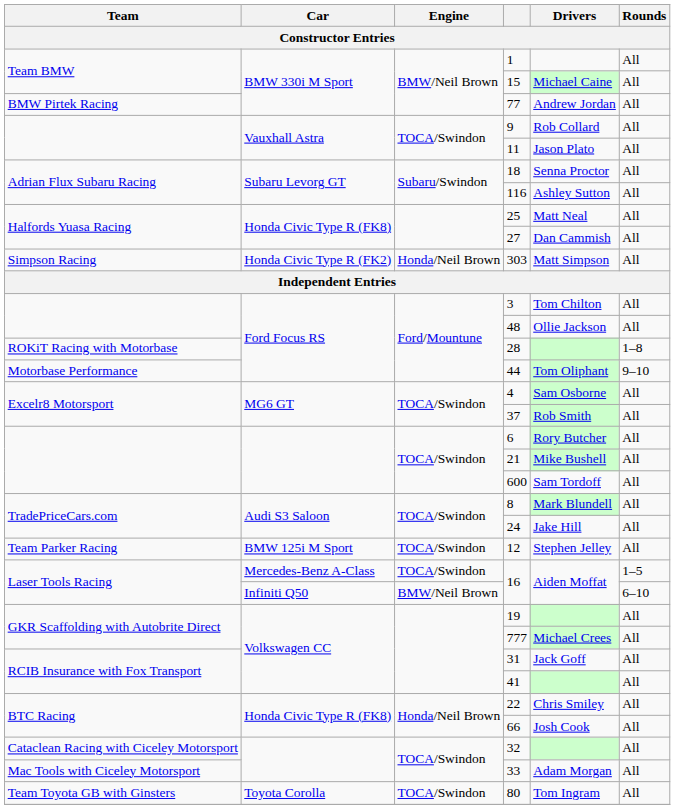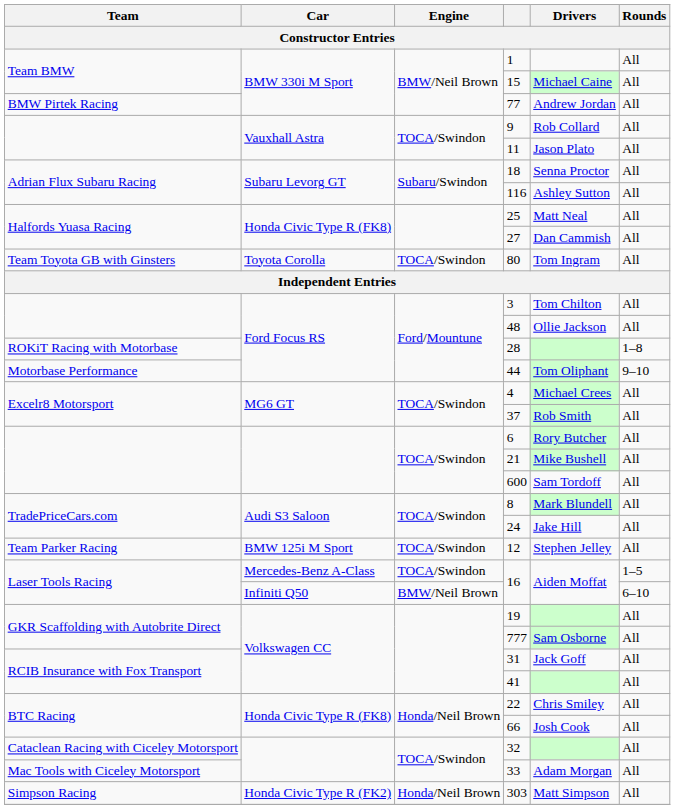 <table class="wikitable sortable" style="font-size: 85%">
 <tr>
 <th>Team</th>
 <th>Car</th>
 <th>Engine</th>
 <th></th>
 <th>Drivers</th>
 <th>Rounds</th>
 </tr>
 <tr>
 <th colspan=6>Constructor Entries</th>
 </tr>
 <tr>
 <td rowspan=2><a href='#'>Team BMW</a></td>
 <td rowspan=3><a href='#'>BMW 330i M Sport</a></td>
 <td rowspan=3><a href='#'>BMW</a>/Neil Brown</td>
 <td>1</td>
 <td></td>
 <td>All</td>
 </tr>
 <tr>
 <td>15</td>
 <td style="background:#ccffcc;"><a href='#'>Michael Caine</a></td>
 <td>All</td>
 </tr>
 <tr>
 <td><a href='#'>BMW Pirtek Racing</a></td>
 <td>77</td>
 <td><a href='#'>Andrew Jordan</a></td>
 <td>All</td>
 </tr>
 <tr>
 <td rowspan=2></td>
 <td rowspan=2><a href='#'>Vauxhall Astra</a></td>
 <td rowspan=2><a href='#'>TOCA</a>/Swindon</td>
 <td>9</td>
 <td><a href='#'>Rob Collard</a></td>
 <td>All</td>
 </tr>
 <tr>
 <td>11</td>
 <td><a href='#'>Jason Plato</a></td>
 <td>All</td>
 </tr>
 <tr>
 <td rowspan=2><a href='#'>Adrian Flux Subaru Racing</a></td>
 <td rowspan=2><a href='#'>Subaru Levorg GT</a></td>
 <td rowspan=2><a href='#'>Subaru</a>/Swindon</td>
 <td>18</td>
 <td><a href='#'>Senna Proctor</a></td>
 <td>All</td>
 </tr>
 <tr>
 <td>116</td>
 <td><a href='#'>Ashley Sutton</a></td>
 <td>All</td>
 </tr>
 <tr>
 <td rowspan=2><a href='#'>Halfords Yuasa Racing</a></td>
 <td rowspan=2><a href='#'>Honda Civic Type R (FK8)</a></td>
 <td rowspan=2></td>
 <td>25</td>
 <td><a href='#'>Matt Neal</a></td>
 <td>All</td>
 </tr>
 <tr>
 <td>27</td>
 <td><a href='#'>Dan Cammish</a></td>
 <td>All</td>
 </tr>
 <tr>
-<td><a href='#'>Simpson Racing</a></td>
-<td><a href='#'>Honda Civic Type R (FK2)</a></td>
-<td><a href='#'>Honda</a>/Neil Brown</td>
-<td>303</td>
-<td><a href='#'>Matt Simpson</a></td>
+<td><a href='#'>Team Toyota GB with Ginsters</a></td>
+<td><a href='#'>Toyota Corolla</a></td>
+<td><a href='#'>TOCA</a>/Swindon</td>
+<td>80</td>
+<td><a href='#'>Tom Ingram</a></td>
 <td>All</td>
 </tr>
 <tr>
 <th colspan=6>Independent Entries</th>
 </tr>
 <tr>
 <td rowspan="2"></td>
 <td rowspan="4"><a href='#'>Ford Focus RS</a></td>
 <td rowspan="4"><a href='#'>Ford</a>/<a href='#'>Mountune</a></td>
 <td>3</td>
 <td><a href='#'>Tom Chilton</a></td>
 <td>All</td>
 </tr>
 <tr>
 <td>48</td>
 <td><a href='#'>Ollie Jackson</a></td>
 <td>All</td>
 </tr>
 <tr>
 <td><a href='#'>ROKiT Racing with Motorbase</a></td>
 <td>28</td>
 <td style="background:#ccffcc;"></td>
 <td>1–8</td>
 </tr>
 <tr>
 <td><a href='#'>Motorbase Performance</a></td>
 <td>44</td>
 <td style="background:#ccffcc;"><a href='#'>Tom Oliphant</a></td>
 <td>9–10</td>
 </tr>
 <tr>
 <td rowspan=2><a href='#'>Excelr8 Motorsport</a></td>
 <td rowspan=2><a href='#'>MG6 GT</a></td>
 <td rowspan=2><a href='#'>TOCA</a>/Swindon</td>
 <td>4</td>
-<td style="background:#ccffcc;"><a href='#'>Sam Osborne</a></td>
+<td style="background:#ccffcc;"><a href='#'>Michael Crees</a></td>
 <td>All</td>
 </tr>
 <tr>
 <td>37</td>
 <td style="background:#ccffcc;"><a href='#'>Rob Smith</a></td>
 <td>All</td>
 </tr>
 <tr>
 <td rowspan="3"></td>
 <td rowspan="3"></td>
 <td rowspan="3"><a href='#'>TOCA</a>/Swindon</td>
 <td>6</td>
 <td style="background:#ccffcc;"><a href='#'>Rory Butcher</a></td>
 <td>All</td>
 </tr>
 <tr>
 <td>21</td>
 <td style="background:#ccffcc;"><a href='#'>Mike Bushell</a></td>
 <td>All</td>
 </tr>
 <tr>
 <td>600</td>
 <td><a href='#'>Sam Tordoff</a></td>
 <td>All</td>
 </tr>
 <tr>
 <td rowspan=2><a href='#'>TradePriceCars.com</a></td>
 <td rowspan=2><a href='#'>Audi S3 Saloon</a></td>
 <td rowspan=2><a href='#'>TOCA</a>/Swindon</td>
 <td>8</td>
 <td style="background:#ccffcc;"><a href='#'>Mark Blundell</a></td>
 <td>All</td>
 </tr>
 <tr>
 <td>24</td>
 <td><a href='#'>Jake Hill</a></td>
 <td>All</td>
 </tr>
 <tr>
 <td><a href='#'>Team Parker Racing</a></td>
 <td><a href='#'>BMW 125i M Sport</a></td>
 <td><a href='#'>TOCA</a>/Swindon</td>
 <td>12</td>
 <td><a href='#'>Stephen Jelley</a></td>
 <td>All</td>
 </tr>
 <tr>
 <td rowspan=2><a href='#'>Laser Tools Racing</a></td>
 <td><a href='#'>Mercedes-Benz A-Class</a></td>
 <td><a href='#'>TOCA</a>/Swindon</td>
 <td rowspan=2>16</td>
 <td rowspan=2><a href='#'>Aiden Moffat</a></td>
 <td>1–5</td>
 </tr>
 <tr>
 <td><a href='#'>Infiniti Q50</a></td>
 <td><a href='#'>BMW</a>/Neil Brown</td>
 <td>6–10</td>
 </tr>
 <tr>
 <td rowspan=2><a href='#'>GKR Scaffolding with Autobrite Direct</a></td>
 <td rowspan=4><a href='#'>Volkswagen CC</a></td>
 <td rowspan=4></td>
 <td>19</td>
 <td style="background:#ccffcc;"></td>
 <td>All</td>
 </tr>
 <tr>
 <td>777</td>
-<td style="background:#ccffcc;"><a href='#'>Michael Crees</a></td>
+<td style="background:#ccffcc;"><a href='#'>Sam Osborne</a></td>
 <td>All</td>
 </tr>
 <tr>
 <td rowspan=2><a href='#'>RCIB Insurance with Fox Transport</a></td>
 <td>31</td>
 <td><a href='#'>Jack Goff</a></td>
 <td>All</td>
 </tr>
 <tr>
 <td>41</td>
 <td style="background:#ccffcc;"></td>
 <td>All</td>
 </tr>
 <tr>
 <td rowspan=2><a href='#'>BTC Racing</a></td>
 <td rowspan=2><a href='#'>Honda Civic Type R (FK8)</a></td>
 <td rowspan=2><a href='#'>Honda</a>/Neil Brown</td>
 <td>22</td>
 <td><a href='#'>Chris Smiley</a></td>
 <td>All</td>
 </tr>
 <tr>
 <td>66</td>
 <td><a href='#'>Josh Cook</a></td>
 <td>All</td>
 </tr>
 <tr>
 <td><a href='#'>Cataclean Racing with Ciceley Motorsport</a></td>
 <td rowspan=2></td>
 <td rowspan=2><a href='#'>TOCA</a>/Swindon</td>
 <td>32</td>
 <td style="background:#ccffcc;"></td>
 <td>All</td>
 </tr>
 <tr>
 <td><a href='#'>Mac Tools with Ciceley Motorsport</a></td>
 <td>33</td>
 <td><a href='#'>Adam Morgan</a></td>
 <td>All</td>
 </tr>
 <tr>
-<td><a href='#'>Team Toyota GB with Ginsters</a></td>
-<td><a href='#'>Toyota Corolla</a></td>
-<td><a href='#'>TOCA</a>/Swindon</td>
-<td>80</td>
-<td><a href='#'>Tom Ingram</a></td>
+<td><a href='#'>Simpson Racing</a></td>
+<td><a href='#'>Honda Civic Type R (FK2)</a></td>
+<td><a href='#'>Honda</a>/Neil Brown</td>
+<td>303</td>
+<td><a href='#'>Matt Simpson</a></td>
 <td>All</td>
 </tr>
 <tr>
 </tr>
 </table>
